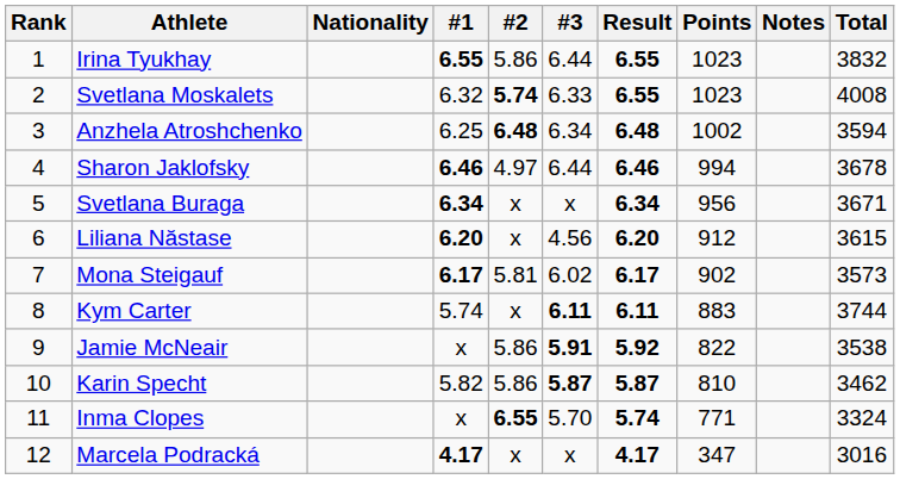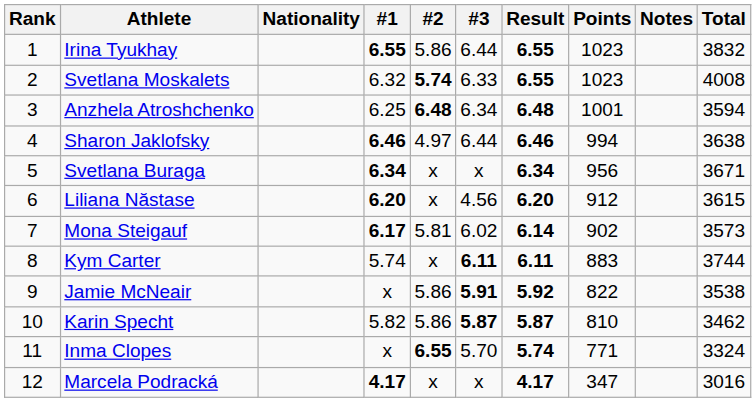 <table class="wikitable sortable" style="text-align:center">
 <tr>
 <th>Rank</th>
 <th>Athlete</th>
 <th>Nationality</th>
 <th>#1</th>
 <th>#2</th>
 <th>#3</th>
 <th>Result</th>
 <th>Points</th>
 <th>Notes</th>
 <th>Total</th>
 </tr>
 <tr>
 <td>1</td>
 <td align=left><a href='#'>Irina Tyukhay</a></td>
 <td align=left></td>
 <td><strong>6.55</strong></td>
 <td>5.86</td>
 <td>6.44</td>
 <td><strong>6.55</strong></td>
 <td>1023</td>
 <td></td>
 <td>3832</td>
 </tr>
 <tr>
 <td>2</td>
 <td align=left><a href='#'>Svetlana Moskalets</a></td>
 <td align=left></td>
 <td>6.32</td>
 <td><strong>5.74</strong></td>
 <td>6.33</td>
 <td><strong>6.55</strong></td>
 <td>1023</td>
 <td></td>
 <td>4008</td>
 </tr>
 <tr>
 <td>3</td>
 <td align=left><a href='#'>Anzhela Atroshchenko</a></td>
 <td align=left></td>
 <td>6.25</td>
 <td><strong>6.48</strong></td>
 <td>6.34</td>
 <td><strong>6.48</strong></td>
-<td>1002</td>
+<td>1001</td>
 <td></td>
 <td>3594</td>
 </tr>
 <tr>
 <td>4</td>
 <td align=left><a href='#'>Sharon Jaklofsky</a></td>
 <td align=left></td>
 <td><strong>6.46</strong></td>
 <td>4.97</td>
 <td>6.44</td>
 <td><strong>6.46</strong></td>
 <td>994</td>
 <td></td>
-<td>3678</td>
+<td>3638</td>
 </tr>
 <tr>
 <td>5</td>
 <td align=left><a href='#'>Svetlana Buraga</a></td>
 <td align=left></td>
 <td><strong>6.34</strong></td>
 <td>x</td>
 <td>x</td>
 <td><strong>6.34</strong></td>
 <td>956</td>
 <td></td>
 <td>3671</td>
 </tr>
 <tr>
 <td>6</td>
 <td align=left><a href='#'>Liliana Năstase</a></td>
 <td align=left></td>
 <td><strong>6.20</strong></td>
 <td>x</td>
 <td>4.56</td>
 <td><strong>6.20</strong></td>
 <td>912</td>
 <td></td>
 <td>3615</td>
 </tr>
 <tr>
 <td>7</td>
 <td align=left><a href='#'>Mona Steigauf</a></td>
 <td align=left></td>
 <td><strong>6.17</strong></td>
 <td>5.81</td>
 <td>6.02</td>
-<td><strong>6.17</strong></td>
+<td><strong>6.14</strong></td>
 <td>902</td>
 <td></td>
 <td>3573</td>
 </tr>
 <tr>
 <td>8</td>
 <td align=left><a href='#'>Kym Carter</a></td>
 <td align=left></td>
 <td>5.74</td>
 <td>x</td>
 <td><strong>6.11</strong></td>
 <td><strong>6.11</strong></td>
 <td>883</td>
 <td></td>
 <td>3744</td>
 </tr>
 <tr>
 <td>9</td>
 <td align=left><a href='#'>Jamie McNeair</a></td>
 <td align=left></td>
 <td>x</td>
 <td>5.86</td>
 <td><strong>5.91</strong></td>
 <td><strong>5.92</strong></td>
 <td>822</td>
 <td></td>
 <td>3538</td>
 </tr>
 <tr>
 <td>10</td>
 <td align=left><a href='#'>Karin Specht</a></td>
 <td align=left></td>
 <td>5.82</td>
 <td>5.86</td>
 <td><strong>5.87</strong></td>
 <td><strong>5.87</strong></td>
 <td>810</td>
 <td></td>
 <td>3462</td>
 </tr>
 <tr>
 <td>11</td>
 <td align=left><a href='#'>Inma Clopes</a></td>
 <td align=left></td>
 <td>x</td>
 <td><strong>6.55</strong></td>
 <td>5.70</td>
 <td><strong>5.74</strong></td>
 <td>771</td>
 <td></td>
 <td>3324</td>
 </tr>
 <tr>
 <td>12</td>
 <td align=left><a href='#'>Marcela Podracká</a></td>
 <td align=left></td>
 <td><strong>4.17</strong></td>
 <td>x</td>
 <td>x</td>
 <td><strong>4.17</strong></td>
 <td>347</td>
 <td></td>
 <td>3016</td>
 </tr>
 </table>
